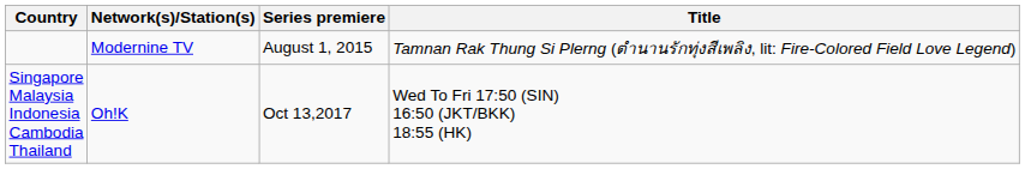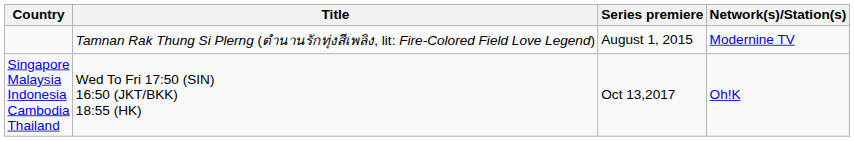 <table class="sortable wikitable">
 <tr>
 <th>Country</th>
+<th>Title</th>
+<th>Series premiere</th>
 <th>Network(s)/Station(s)</th>
-<th>Series premiere</th>
-<th>Title</th>
 </tr>
 <tr>
 <td></td>
+<td><em>Tamnan Rak Thung Si Plerng</em> (<em>ตำนานรักทุ่งสีเพลิง</em>, lit: <em>Fire-Colored Field Love Legend</em>)</td>
+<td>August 1, 2015</td>
 <td><a href='#'>Modernine TV</a></td>
-<td>August 1, 2015</td>
-<td><em>Tamnan Rak Thung Si Plerng</em> (<em>ตำนานรักทุ่งสีเพลิง</em>, lit: <em>Fire-Colored Field Love Legend</em>)</td>
 </tr>
 <tr>
 <td><a href='#'>Singapore</a><br><a href='#'>Malaysia</a><br><a href='#'>Indonesia</a><br><a href='#'>Cambodia</a><br><a href='#'>Thailand</a></td>
+<td>Wed To Fri 17:50 (SIN)<br>16:50 (JKT/BKK)<br>18:55 (HK)</td>
+<td>Oct 13,2017</td>
 <td><a href='#'>Oh!K</a></td>
-<td>Oct 13,2017</td>
-<td>Wed To Fri 17:50 (SIN)<br>16:50 (JKT/BKK)<br>18:55 (HK)</td>
 </tr>
 </table>
